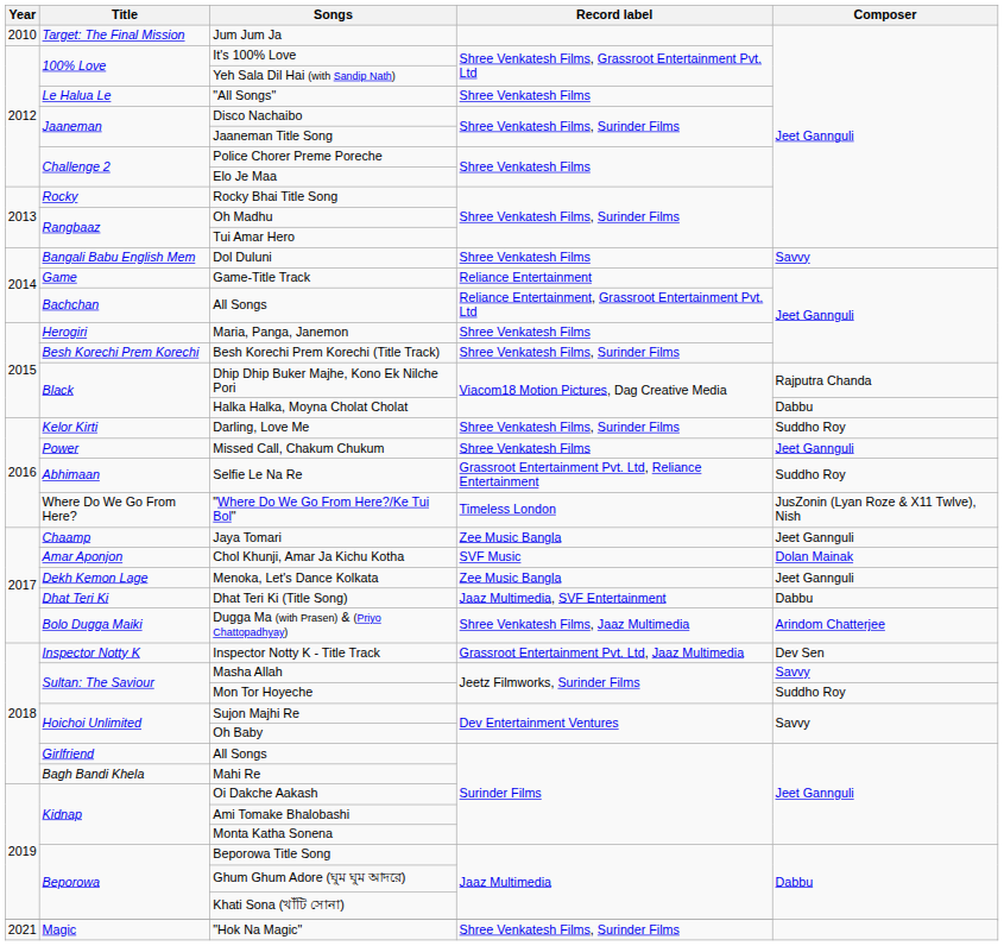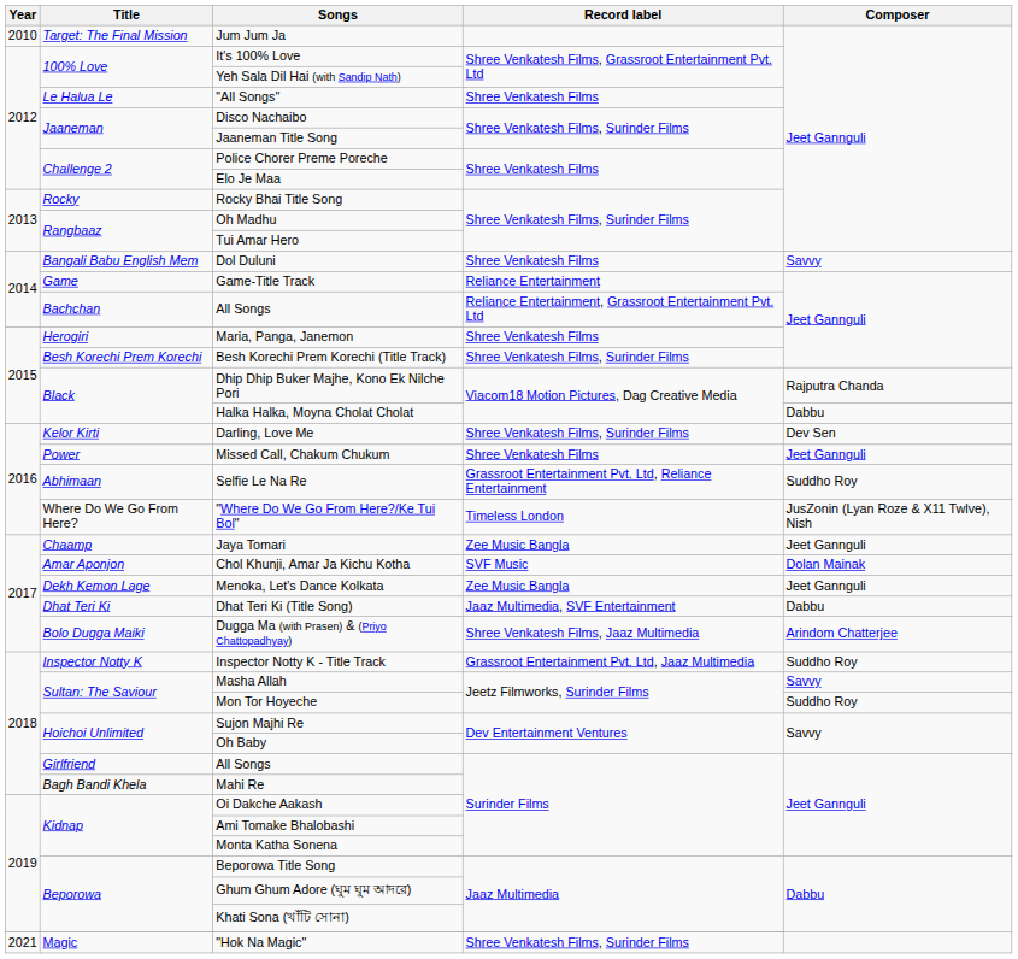 <table class="wikitable sortable">
 <tr>
 <th>Year</th>
 <th>Title</th>
 <th>Songs</th>
 <th>Record label</th>
 <th>Composer</th>
 </tr>
 <tr>
 <td>2010</td>
 <td><em><a href='#'>Target: The Final Mission</a></em></td>
 <td>Jum Jum Ja</td>
 <td></td>
 <td rowspan="11"><a href='#'>Jeet Gannguli</a></td>
 </tr>
 <tr>
 <td rowspan="7">2012</td>
 <td rowspan="2"><em><a href='#'>100% Love</a></em></td>
 <td>It's 100% Love</td>
 <td rowspan="2"><a href='#'>Shree Venkatesh Films</a>, <a href='#'>Grassroot Entertainment Pvt. Ltd</a></td>
 </tr>
 <tr>
 <td>Yeh Sala Dil Hai <small>(with <a href='#'>Sandip Nath</a>)</small></td>
 </tr>
 <tr>
 <td rowspan="1"><em><a href='#'>Le Halua Le</a></em></td>
 <td>"All Songs"</td>
 <td rowspan="1"><a href='#'>Shree Venkatesh Films</a></td>
 </tr>
 <tr>
 <td rowspan="2"><em><a href='#'>Jaaneman</a></em></td>
 <td>Disco Nachaibo</td>
 <td rowspan="2"><a href='#'>Shree Venkatesh Films</a>, <a href='#'>Surinder Films</a></td>
 </tr>
 <tr>
 <td>Jaaneman Title Song</td>
 </tr>
 <tr>
 <td rowspan="2"><em><a href='#'>Challenge 2</a></em></td>
 <td>Police Chorer Preme Poreche</td>
 <td rowspan="2"><a href='#'>Shree Venkatesh Films</a></td>
 </tr>
 <tr>
 <td>Elo Je Maa</td>
 </tr>
 <tr>
 <td rowspan="3">2013</td>
 <td><em><a href='#'>Rocky</a></em></td>
 <td>Rocky Bhai Title Song</td>
 <td rowspan="3"><a href='#'>Shree Venkatesh Films</a>, <a href='#'>Surinder Films</a></td>
 </tr>
 <tr>
 <td rowspan="2"><em><a href='#'>Rangbaaz</a></em></td>
 <td>Oh Madhu</td>
 </tr>
 <tr>
 <td>Tui Amar Hero</td>
 </tr>
 <tr>
 <td rowspan="3">2014</td>
 <td><em><a href='#'>Bangali Babu English Mem</a></em></td>
 <td>Dol Duluni</td>
 <td><a href='#'>Shree Venkatesh Films</a></td>
 <td><a href='#'>Savvy</a></td>
 </tr>
 <tr>
 <td><em><a href='#'>Game</a></em></td>
 <td>Game-Title Track</td>
 <td><a href='#'>Reliance Entertainment</a></td>
 <td rowspan="4"><a href='#'>Jeet Gannguli</a></td>
 </tr>
 <tr>
 <td><em><a href='#'>Bachchan</a></em></td>
 <td>All Songs</td>
 <td><a href='#'>Reliance Entertainment</a>, <a href='#'>Grassroot Entertainment Pvt. Ltd</a></td>
 </tr>
 <tr>
 <td rowspan="4">2015</td>
 <td><em><a href='#'>Herogiri</a></em></td>
 <td>Maria, Panga, Janemon</td>
 <td><a href='#'>Shree Venkatesh Films</a></td>
 </tr>
 <tr>
 <td><em><a href='#'>Besh Korechi Prem Korechi</a></em></td>
 <td>Besh Korechi Prem Korechi (Title Track)</td>
 <td><a href='#'>Shree Venkatesh Films</a>, <a href='#'>Surinder Films</a></td>
 </tr>
 <tr>
 <td rowspan="2"><em><a href='#'>Black</a></em></td>
 <td>Dhip Dhip Buker Majhe, Kono Ek Nilche Pori</td>
 <td rowspan="2"><a href='#'>Viacom18 Motion Pictures</a>, Dag Creative Media</td>
 <td>Rajputra Chanda</td>
 </tr>
 <tr>
 <td>Halka Halka, Moyna Cholat Cholat</td>
 <td>Dabbu</td>
 </tr>
 <tr>
 <td rowspan="4">2016</td>
 <td><em><a href='#'>Kelor Kirti</a></em></td>
 <td>Darling, Love Me</td>
 <td><a href='#'>Shree Venkatesh Films</a>, <a href='#'>Surinder Films</a></td>
-<td>Suddho Roy</td>
+<td>Dev Sen</td>
 </tr>
 <tr>
 <td><em><a href='#'>Power</a></em></td>
 <td>Missed Call, Chakum Chukum</td>
 <td><a href='#'>Shree Venkatesh Films</a></td>
 <td><a href='#'>Jeet Gannguli</a></td>
 </tr>
 <tr>
 <td><em><a href='#'>Abhimaan</a></em></td>
 <td>Selfie Le Na Re</td>
 <td><a href='#'>Grassroot Entertainment Pvt. Ltd</a>, <a href='#'>Reliance Entertainment</a></td>
 <td>Suddho Roy</td>
 </tr>
 <tr>
 <td>Where Do We Go From Here?</td>
 <td>"<a href='#'>Where Do We Go From Here?/Ke Tui Bol</a>"</td>
 <td><a href='#'>Timeless London</a></td>
 <td>JusZonin (Lyan Roze & X11 Twlve), Nish</td>
 </tr>
 <tr>
 <td rowspan="5">2017</td>
 <td><em><a href='#'>Chaamp</a></em></td>
 <td>Jaya Tomari</td>
 <td><a href='#'>Zee Music Bangla</a></td>
 <td>Jeet Gannguli</td>
 </tr>
 <tr>
 <td><em><a href='#'>Amar Aponjon</a></em></td>
 <td>Chol Khunji, Amar Ja Kichu Kotha</td>
 <td><a href='#'>SVF Music</a></td>
 <td><a href='#'>Dolan Mainak</a></td>
 </tr>
 <tr>
 <td><em><a href='#'>Dekh Kemon Lage</a></em></td>
 <td>Menoka, Let's Dance Kolkata</td>
 <td><a href='#'>Zee Music Bangla</a></td>
 <td>Jeet Gannguli</td>
 </tr>
 <tr>
 <td><em><a href='#'>Dhat Teri Ki</a></em></td>
 <td>Dhat Teri Ki (Title Song)</td>
 <td><a href='#'>Jaaz Multimedia</a>, <a href='#'>SVF Entertainment</a></td>
 <td>Dabbu</td>
 </tr>
 <tr>
 <td><em><a href='#'>Bolo Dugga Maiki</a></em></td>
 <td>Dugga Ma <small>(with Prasen)</small> & <small>(<a href='#'>Priyo Chattopadhyay</a>)</small></td>
 <td><a href='#'>Shree Venkatesh Films</a>, <a href='#'>Jaaz Multimedia</a></td>
 <td><a href='#'>Arindom Chatterjee</a></td>
 </tr>
 <tr>
 <td rowspan="7">2018</td>
 <td><em><a href='#'>Inspector Notty K</a></em></td>
 <td>Inspector Notty K - Title Track</td>
 <td><a href='#'>Grassroot Entertainment Pvt. Ltd</a>, <a href='#'>Jaaz Multimedia</a></td>
-<td>Dev Sen</td>
+<td>Suddho Roy</td>
 </tr>
 <tr>
 <td rowspan="2"><em><a href='#'>Sultan: The Saviour</a></em></td>
 <td>Masha Allah</td>
 <td rowspan="2">Jeetz Filmworks, <a href='#'>Surinder Films</a></td>
 <td><a href='#'>Savvy</a></td>
 </tr>
 <tr>
 <td>Mon Tor Hoyeche</td>
 <td>Suddho Roy</td>
 </tr>
 <tr>
 <td rowspan="2"><em><a href='#'>Hoichoi Unlimited</a></em></td>
 <td>Sujon Majhi Re</td>
 <td rowspan="2"><a href='#'>Dev Entertainment Ventures</a></td>
 <td rowspan="2">Savvy</td>
 </tr>
 <tr>
 <td>Oh Baby</td>
 </tr>
 <tr>
 <td><em><a href='#'>Girlfriend</a></em></td>
 <td>All Songs</td>
 <td rowspan="5"><a href='#'>Surinder Films</a></td>
 <td rowspan="5"><a href='#'>Jeet Gannguli</a></td>
 </tr>
 <tr>
 <td><em>Bagh Bandi Khela</em></td>
 <td>Mahi Re</td>
 </tr>
 <tr>
 <td rowspan="6">2019</td>
 <td rowspan="3"><em><a href='#'>Kidnap</a></em></td>
 <td>Oi Dakche Aakash</td>
 </tr>
 <tr>
 <td>Ami Tomake Bhalobashi</td>
 </tr>
 <tr>
 <td>Monta Katha Sonena</td>
 </tr>
 <tr>
 <td rowspan="3"><em><a href='#'>Beporowa</a></em></td>
 <td>Beporowa Title Song</td>
 <td rowspan="3"><a href='#'>Jaaz Multimedia</a></td>
 <td rowspan="4"><a href='#'>Dabbu</a></td>
 </tr>
 <tr>
 <td>Ghum Ghum Adore (ঘুম ঘুম আদরে)</td>
 </tr>
 <tr>
 <td>Khati Sona (খাঁটি সোনা)</td>
 </tr>
 <tr>
 </tr>
 <tr>
 <td>2021</td>
 <td><a href='#'>Magic</a></td>
 <td>"Hok Na Magic"</td>
 <td><a href='#'>Shree Venkatesh Films</a>, <a href='#'>Surinder Films</a></td>
 </tr>
 </table>
